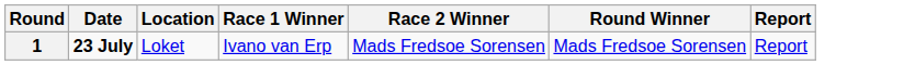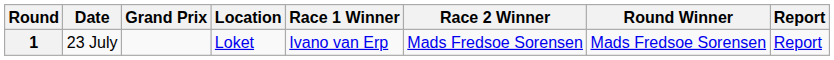 <table class="wikitable" style="font-size: 85%;">
 <tr>
 <th>Round</th>
 <th>Date</th>
+<th>Grand Prix</th>
 <th>Location</th>
 <th>Race 1 Winner</th>
 <th>Race 2 Winner</th>
 <th>Round Winner</th>
 <th>Report</th>
 </tr>
 <tr>
 <th>1</th>
-<td><strong>23 July</strong></td>
+<td>23 July</td>
+<td></td>
 <td><a href='#'>Loket</a></td>
 <td> <a href='#'>Ivano van Erp</a></td>
 <td> <a href='#'>Mads Fredsoe Sorensen</a></td>
 <td> <a href='#'>Mads Fredsoe Sorensen</a></td>
 <td><a href='#'>Report</a></td>
 </tr>
 </table>
